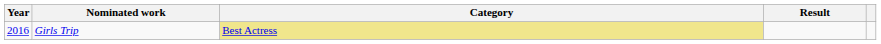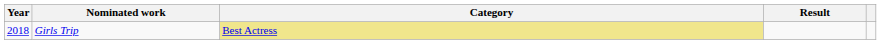 <table style="width:100%;" class="wikitable sortable">
 <tr>
 <th style="width:1%;" scope="col">Year</th>
 <th style="width:20%;" scope="col">Nominated work</th>
 <th style="width:58%;" scope="col">Category</th>
 <th style="width:11%;" scope="col">Result</th>
 <th style="width:1%;" scope="col"></th>
 </tr>
 <tr>
-<td><a href='#'>2016</a></td>
+<td><a href='#'>2018</a></td>
 <td><em><a href='#'>Girls Trip</a></em></td>
 <td style="background: khaki;"><a href='#'>Best Actress</a></td>
 <td></td>
 <td></td>
 </tr>
 </table>
